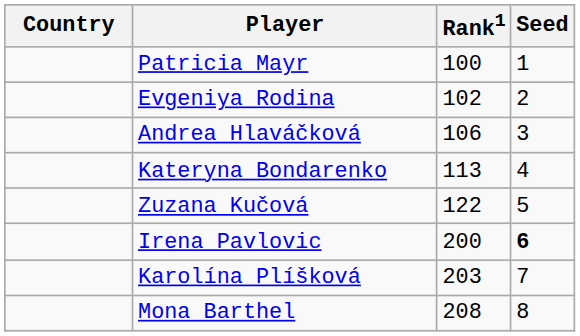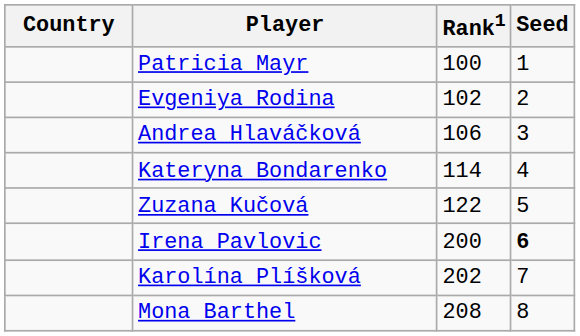 <table class="sortable wikitable">
 <tr>
 <th width="70">Country</th>
 <th width="175">Player</th>
 <th>Rank<sup>1</sup></th>
 <th>Seed</th>
 </tr>
 <tr>
 <td></td>
 <td><a href='#'>Patricia Mayr</a></td>
 <td>100</td>
 <td>1</td>
 </tr>
 <tr>
 <td></td>
 <td><a href='#'>Evgeniya Rodina</a></td>
 <td>102</td>
 <td>2</td>
 </tr>
 <tr>
 <td></td>
 <td><a href='#'>Andrea Hlaváčková</a></td>
 <td>106</td>
 <td>3</td>
 </tr>
 <tr>
 <td></td>
 <td><a href='#'>Kateryna Bondarenko</a></td>
-<td>113</td>
+<td>114</td>
 <td>4</td>
 </tr>
 <tr>
 <td></td>
 <td><a href='#'>Zuzana Kučová</a></td>
 <td>122</td>
 <td>5</td>
 </tr>
 <tr>
 <td></td>
 <td><a href='#'>Irena Pavlovic</a></td>
 <td>200</td>
 <td><strong>6</strong></td>
 </tr>
 <tr>
 <td></td>
 <td><a href='#'>Karolína Plíšková</a></td>
-<td>203</td>
+<td>202</td>
 <td>7</td>
 </tr>
 <tr>
 <td></td>
 <td><a href='#'>Mona Barthel</a></td>
 <td>208</td>
 <td>8</td>
 </tr>
 </table>
